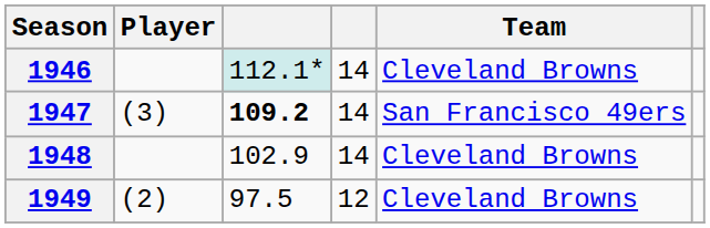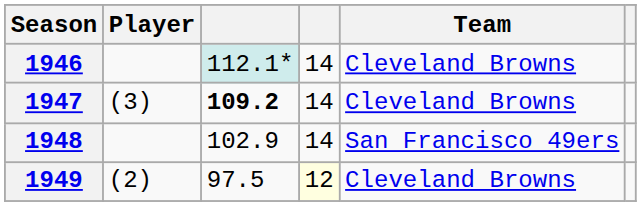 <table class="plainrowheaders sortable wikitable">
 <tr>
 <th scope=col>Season</th>
 <th scope=col>Player</th>
 <th scope=col></th>
 <th scope=col></th>
 <th scope=col>Team</th>
 <th scope=col class= "unsortable"></th>
 </tr>
 <tr>
 <th scope=row><a href='#'>1946</a></th>
 <td></td>
 <td style="background-color:#CFECEC">112.1*</td>
 <td>14</td>
 <td><a href='#'>Cleveland Browns</a></td>
 <td></td>
 </tr>
 <tr>
 <th scope=row><a href='#'>1947</a></th>
 <td> (3)</td>
 <td><strong>109.2</strong></td>
 <td>14</td>
-<td><a href='#'>San Francisco 49ers</a></td>
+<td><a href='#'>Cleveland Browns</a></td>
 <td></td>
 </tr>
 <tr>
 <th scope=row><a href='#'>1948</a></th>
 <td></td>
 <td>102.9</td>
 <td>14</td>
-<td><a href='#'>Cleveland Browns</a></td>
+<td><a href='#'>San Francisco 49ers</a></td>
 <td></td>
 </tr>
 <tr>
 <th scope=row><a href='#'>1949</a></th>
 <td> (2)</td>
 <td>97.5</td>
-<td>12</td>
+<td style="background: lightyellow;">12</td>
 <td><a href='#'>Cleveland Browns</a></td>
 <td></td>
 </tr>
 </table>
